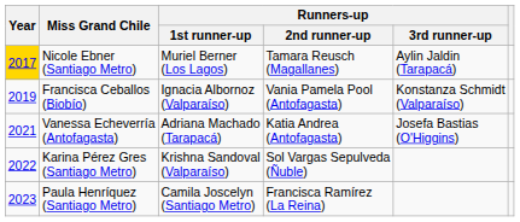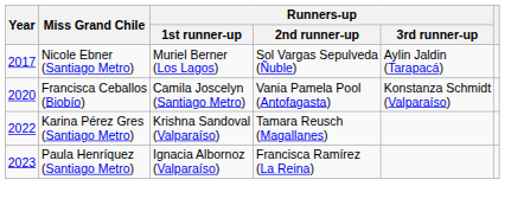 <table class="wikitable defaultcenter" style="font-size:95%">
 <tr>
 <th rowspan=2>Year</th>
 <th rowspan=2>Miss Grand Chile</th>
 <th colspan=3>Runners-up</th>
 <th rowspan=2></th>
 </tr>
 <tr>
 <th>1st runner-up</th>
 <th>2nd runner-up</th>
 <th>3rd runner-up</th>
 </tr>
 <tr>
-<td style="background: gold;"><a href='#'>2017</a></td>
+<td><a href='#'>2017</a></td>
 <td>Nicole Ebner<br>(<a href='#'>Santiago Metro</a>)</td>
 <td>Muriel Berner<br>(<a href='#'>Los Lagos</a>)</td>
-<td>Tamara Reusch<br>(<a href='#'>Magallanes</a>)</td>
+<td>Sol Vargas Sepulveda<br>(<a href='#'>Ñuble</a>)</td>
 <td>Aylin Jaldin<br>(<a href='#'>Tarapacá</a>)</td>
 <td></td>
 </tr>
 <tr>
-<td><a href='#'>2019</a></td>
+<td><a href='#'>2020</a></td>
 <td>Francisca Ceballos<br>(<a href='#'>Biobío</a>)</td>
-<td>Ignacia Albornoz<br>(<a href='#'>Valparaíso</a>)</td>
+<td>Camila Joscelyn<br>(<a href='#'>Santiago Metro</a>)</td>
 <td>Vania Pamela Pool<br>(<a href='#'>Antofagasta</a>)</td>
 <td>Konstanza Schmidt<br>(<a href='#'>Valparaíso</a>)</td>
-<td></td>
-</tr>
-<tr>
-<td><a href='#'>2021</a></td>
-<td>Vanessa Echeverría<br>(<a href='#'>Antofagasta</a>)</td>
-<td>Adriana Machado<br>(<a href='#'>Tarapacá</a>)</td>
-<td>Katia Andrea<br>(<a href='#'>Antofagasta</a>)</td>
-<td>Josefa Bastias<br>(<a href='#'>O'Higgins</a>)</td>
 <td></td>
 </tr>
 <tr>
 <td><a href='#'>2022</a></td>
 <td>Karina Pérez Gres<br>(<a href='#'>Santiago Metro</a>)</td>
 <td>Krishna Sandoval<br>(<a href='#'>Valparaíso</a>)</td>
-<td>Sol Vargas Sepulveda<br>(<a href='#'>Ñuble</a>)</td>
+<td>Tamara Reusch<br>(<a href='#'>Magallanes</a>)</td>
 <td></td>
 <td></td>
 </tr>
 <tr>
 <td><a href='#'>2023</a></td>
 <td>Paula Henríquez<br>(<a href='#'>Santiago Metro</a>)</td>
-<td>Camila Joscelyn<br>(<a href='#'>Santiago Metro</a>)</td>
+<td>Ignacia Albornoz<br>(<a href='#'>Valparaíso</a>)</td>
 <td>Francisca Ramírez<br>(<a href='#'>La Reina</a>)</td>
 <td></td>
 <td></td>
 </tr>
 </table>
